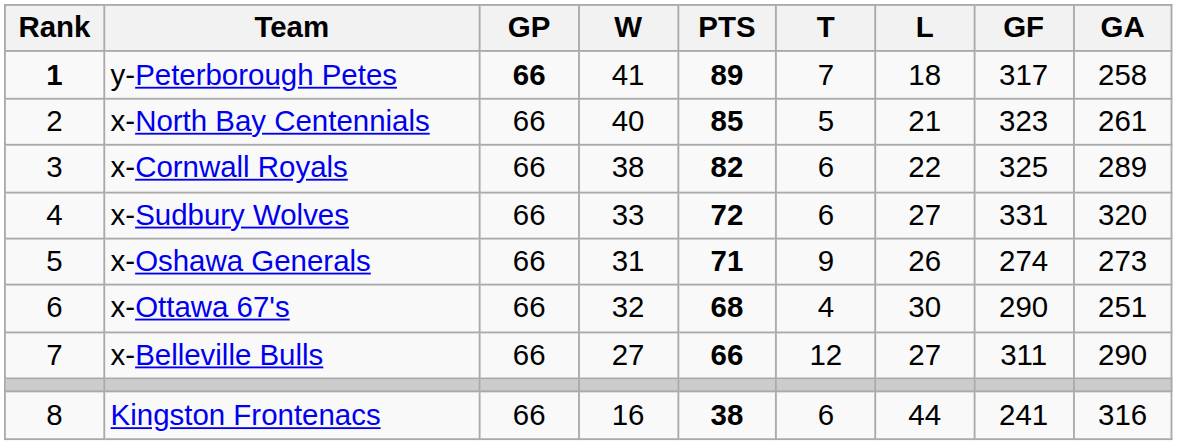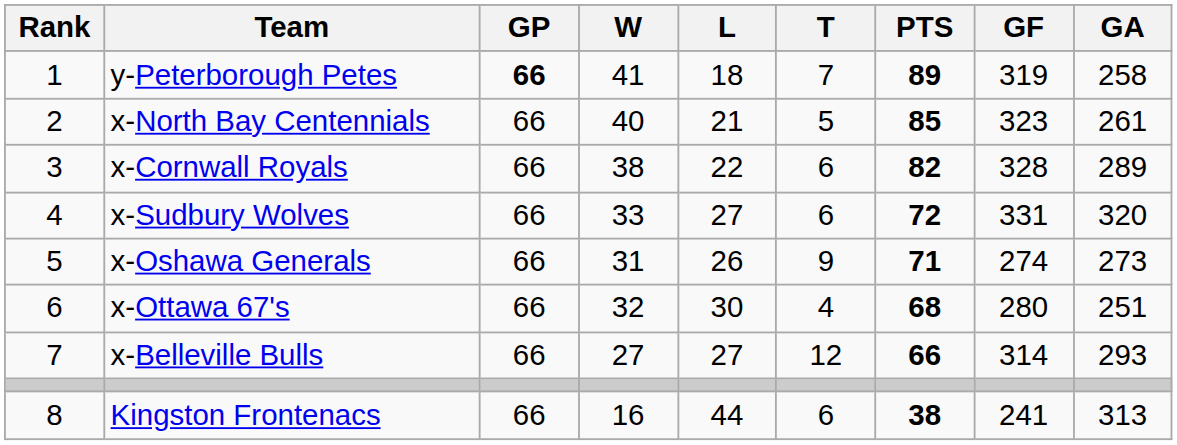 <table class="wikitable sortable" style="text-align:center">
 <tr>
 <th width="7.5%">Rank</th>
 <th width="28.5%">Team</th>
 <th width="7.5%">GP</th>
 <th width="7.5%">W</th>
+<th width="7.5%">L</th>
+<th width="7.5%">T</th>
 <th width="7.5%">PTS</th>
-<th width="7.5%">T</th>
-<th width="7.5%">L</th>
 <th width="7.5%">GF</th>
 <th width="7.5%">GA</th>
 </tr>
 <tr>
-<td><strong>1</strong></td>
+<td>1</td>
 <td align=left>y-<a href='#'>Peterborough Petes</a></td>
 <td><strong>66</strong></td>
 <td>41</td>
+<td>18</td>
+<td>7</td>
 <td><strong>89</strong></td>
-<td>7</td>
-<td>18</td>
-<td>317</td>
+<td>319</td>
 <td>258</td>
 </tr>
 <tr>
 <td>2</td>
 <td align=left>x-<a href='#'>North Bay Centennials</a></td>
 <td>66</td>
 <td>40</td>
+<td>21</td>
+<td>5</td>
 <td><strong>85</strong></td>
-<td>5</td>
-<td>21</td>
 <td>323</td>
 <td>261</td>
 </tr>
 <tr>
 <td>3</td>
 <td align=left>x-<a href='#'>Cornwall Royals</a></td>
 <td>66</td>
 <td>38</td>
+<td>22</td>
+<td>6</td>
 <td><strong>82</strong></td>
-<td>6</td>
-<td>22</td>
-<td>325</td>
+<td>328</td>
 <td>289</td>
 </tr>
 <tr>
 <td>4</td>
 <td align=left>x-<a href='#'>Sudbury Wolves</a></td>
 <td>66</td>
 <td>33</td>
+<td>27</td>
+<td>6</td>
 <td><strong>72</strong></td>
-<td>6</td>
-<td>27</td>
 <td>331</td>
 <td>320</td>
 </tr>
 <tr>
 <td>5</td>
 <td align=left>x-<a href='#'>Oshawa Generals</a></td>
 <td>66</td>
 <td>31</td>
+<td>26</td>
+<td>9</td>
 <td><strong>71</strong></td>
-<td>9</td>
-<td>26</td>
 <td>274</td>
 <td>273</td>
 </tr>
 <tr>
 <td>6</td>
 <td align=left>x-<a href='#'>Ottawa 67's</a></td>
 <td>66</td>
 <td>32</td>
+<td>30</td>
+<td>4</td>
 <td><strong>68</strong></td>
-<td>4</td>
-<td>30</td>
-<td>290</td>
+<td>280</td>
 <td>251</td>
 </tr>
 <tr>
 <td>7</td>
 <td align=left>x-<a href='#'>Belleville Bulls</a></td>
 <td>66</td>
 <td>27</td>
+<td>27</td>
+<td>12</td>
 <td><strong>66</strong></td>
-<td>12</td>
-<td>27</td>
-<td>311</td>
-<td>290</td>
+<td>314</td>
+<td>293</td>
 </tr>
 <tr style="background-color:#cccccc;">
 <td></td>
 <td></td>
 <td></td>
 <td></td>
 <td></td>
 <td></td>
 <td></td>
 <td></td>
 <td></td>
 </tr>
 <tr>
 <td>8</td>
 <td align=left><a href='#'>Kingston Frontenacs</a></td>
 <td>66</td>
 <td>16</td>
+<td>44</td>
+<td>6</td>
 <td><strong>38</strong></td>
-<td>6</td>
-<td>44</td>
 <td>241</td>
-<td>316</td>
+<td>313</td>
 </tr>
 </table>
